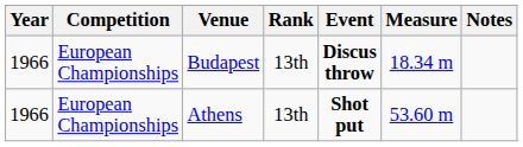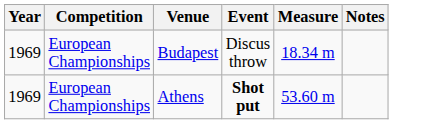 <table class="wikitable" width=55% style="font-size:100%; text-align:center;">
 <tr>
 <th>Year</th>
 <th>Competition</th>
 <th>Venue</th>
-<th>Rank</th>
 <th>Event</th>
 <th>Measure</th>
 <th>Notes</th>
 </tr>
 <tr>
-<td>1966</td>
+<td>1969</td>
 <td align=left><a href='#'>European Championships</a></td>
 <td align=left> <a href='#'>Budapest</a></td>
-<td>13th</td>
-<td><strong>Discus throw</strong></td>
+<td>Discus throw</td>
 <td><a href='#'>18.34 m</a></td>
 <td></td>
 </tr>
 <tr>
-<td>1966</td>
+<td>1969</td>
 <td align=left><a href='#'>European Championships</a></td>
 <td align=left> <a href='#'>Athens</a></td>
-<td>13th</td>
 <td><strong>Shot put</strong></td>
 <td><a href='#'>53.60 m</a></td>
 <td></td>
 </tr>
 </table>
